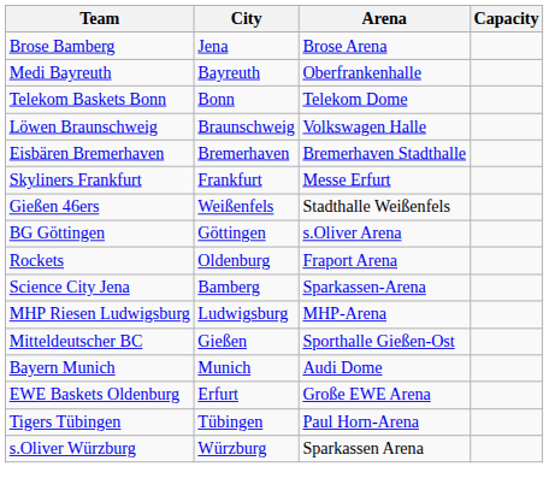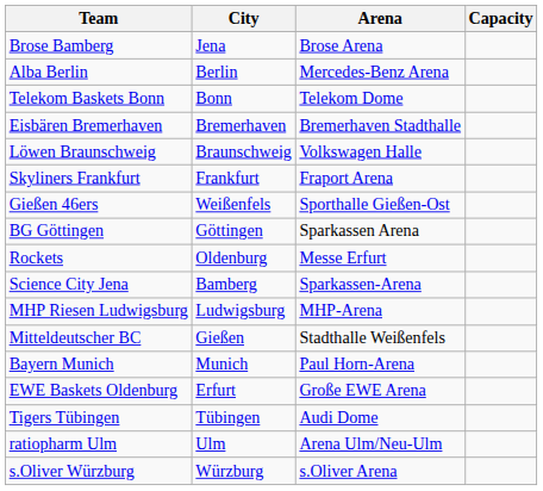 <table class="wikitable sortable">
 <tr>
 <th>Team</th>
 <th>City</th>
 <th>Arena</th>
 <th>Capacity</th>
 </tr>
 <tr>
 <td><a href='#'>Brose Bamberg</a></td>
 <td><a href='#'>Jena</a></td>
 <td><a href='#'>Brose Arena</a></td>
 <td></td>
 </tr>
 <tr>
-<td><a href='#'>Medi Bayreuth</a></td>
-<td><a href='#'>Bayreuth</a></td>
-<td><a href='#'>Oberfrankenhalle</a></td>
+<td><a href='#'>Alba Berlin</a></td>
+<td><a href='#'>Berlin</a></td>
+<td><a href='#'>Mercedes-Benz Arena</a></td>
 <td></td>
 </tr>
 <tr>
 <td><a href='#'>Telekom Baskets Bonn</a></td>
 <td><a href='#'>Bonn</a></td>
 <td><a href='#'>Telekom Dome</a></td>
 <td></td>
 </tr>
 <tr>
+<td><a href='#'>Eisbären Bremerhaven</a></td>
+<td><a href='#'>Bremerhaven</a></td>
+<td><a href='#'>Bremerhaven Stadthalle</a></td>
+<td></td>
+</tr>
+<tr>
 <td><a href='#'>Löwen Braunschweig</a></td>
 <td><a href='#'>Braunschweig</a></td>
 <td><a href='#'>Volkswagen Halle</a></td>
 <td></td>
 </tr>
 <tr>
-<td><a href='#'>Eisbären Bremerhaven</a></td>
-<td><a href='#'>Bremerhaven</a></td>
-<td><a href='#'>Bremerhaven Stadthalle</a></td>
-<td></td>
-</tr>
-<tr>
 <td><a href='#'>Skyliners Frankfurt</a></td>
 <td><a href='#'>Frankfurt</a></td>
-<td><a href='#'>Messe Erfurt</a></td>
+<td><a href='#'>Fraport Arena</a></td>
 <td></td>
 </tr>
 <tr>
 <td><a href='#'>Gießen 46ers</a></td>
 <td><a href='#'>Weißenfels</a></td>
-<td>Stadthalle Weißenfels</td>
+<td><a href='#'>Sporthalle Gießen-Ost</a></td>
 <td></td>
 </tr>
 <tr>
 <td><a href='#'>BG Göttingen</a></td>
 <td><a href='#'>Göttingen</a></td>
-<td><a href='#'>s.Oliver Arena</a></td>
+<td>Sparkassen Arena</td>
 <td></td>
 </tr>
 <tr>
 <td><a href='#'>Rockets</a></td>
 <td><a href='#'>Oldenburg</a></td>
-<td><a href='#'>Fraport Arena</a></td>
+<td><a href='#'>Messe Erfurt</a></td>
 <td></td>
 </tr>
 <tr>
 <td><a href='#'>Science City Jena</a></td>
 <td><a href='#'>Bamberg</a></td>
 <td><a href='#'>Sparkassen-Arena</a></td>
 <td></td>
 </tr>
 <tr>
 <td><a href='#'>MHP Riesen Ludwigsburg</a></td>
 <td><a href='#'>Ludwigsburg</a></td>
 <td><a href='#'>MHP-Arena</a></td>
 <td></td>
 </tr>
 <tr>
 <td><a href='#'>Mitteldeutscher BC</a></td>
 <td><a href='#'>Gießen</a></td>
-<td><a href='#'>Sporthalle Gießen-Ost</a></td>
+<td>Stadthalle Weißenfels</td>
 <td></td>
 </tr>
 <tr>
 <td><a href='#'>Bayern Munich</a></td>
 <td><a href='#'>Munich</a></td>
-<td><a href='#'>Audi Dome</a></td>
+<td><a href='#'>Paul Horn-Arena</a></td>
 <td></td>
 </tr>
 <tr>
 <td><a href='#'>EWE Baskets Oldenburg</a></td>
 <td><a href='#'>Erfurt</a></td>
 <td><a href='#'>Große EWE Arena</a></td>
 <td></td>
 </tr>
 <tr>
 <td><a href='#'>Tigers Tübingen</a></td>
 <td><a href='#'>Tübingen</a></td>
-<td><a href='#'>Paul Horn-Arena</a></td>
+<td><a href='#'>Audi Dome</a></td>
+<td></td>
+</tr>
+<tr>
+<td><a href='#'>ratiopharm Ulm</a></td>
+<td><a href='#'>Ulm</a></td>
+<td><a href='#'>Arena Ulm/Neu-Ulm</a></td>
 <td></td>
 </tr>
 <tr>
 <td><a href='#'>s.Oliver Würzburg</a></td>
 <td><a href='#'>Würzburg</a></td>
-<td>Sparkassen Arena</td>
+<td><a href='#'>s.Oliver Arena</a></td>
 <td></td>
 </tr>
 </table>
